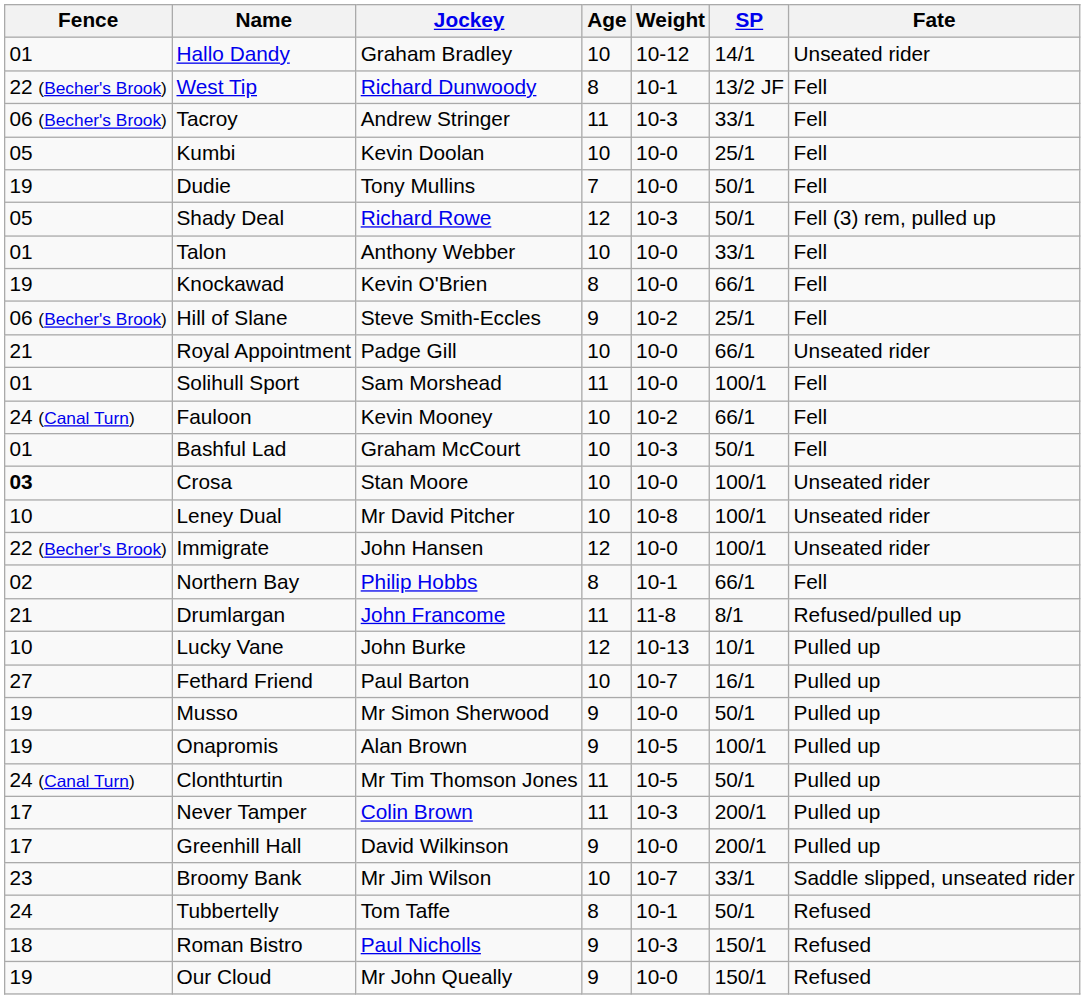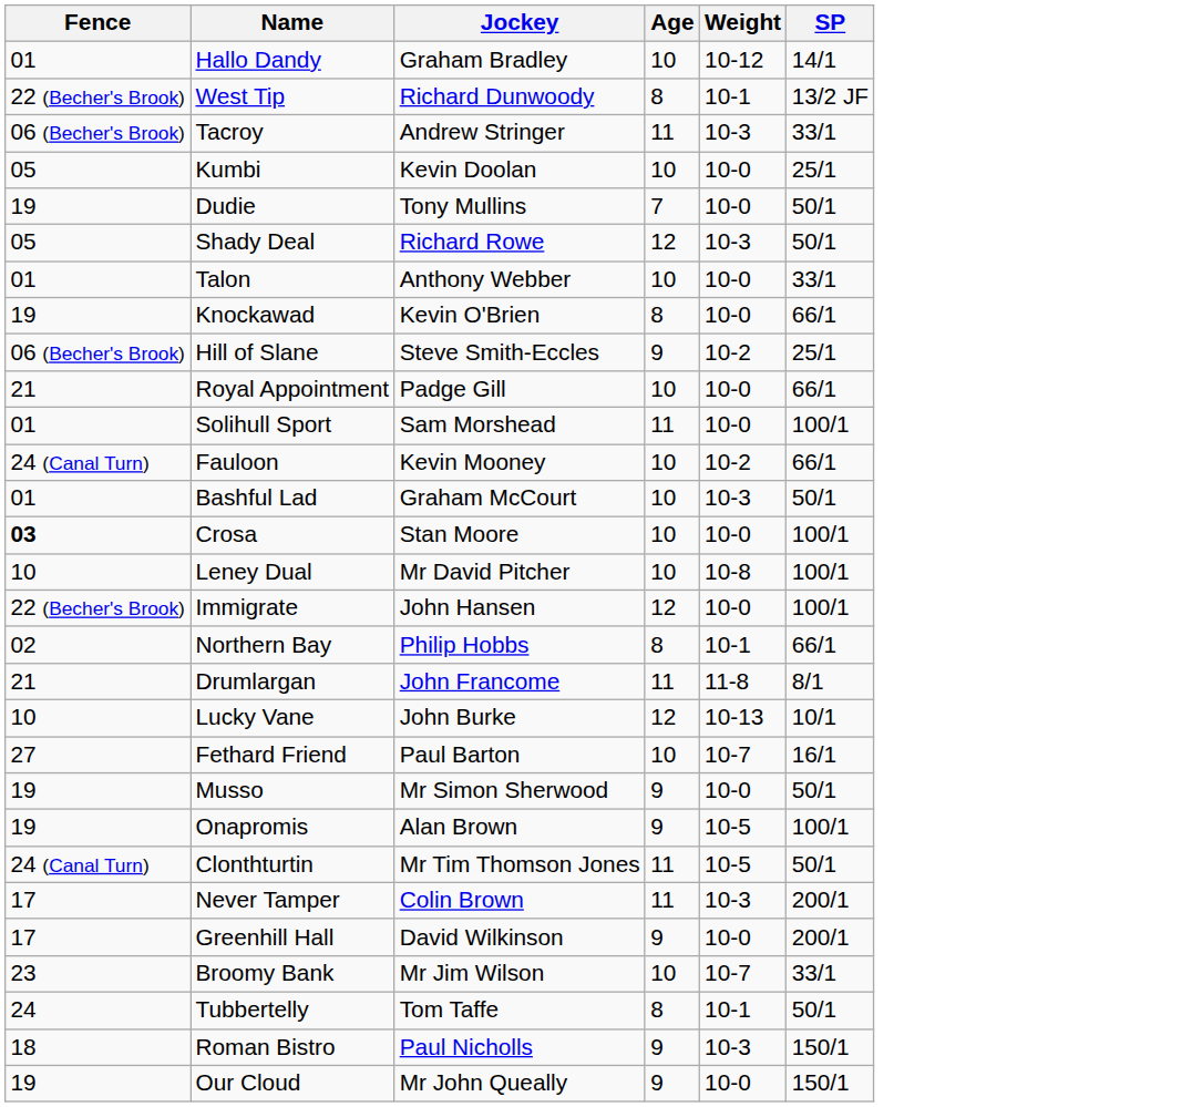 <table class="wikitable sortable">
 <tr>
 <th>Fence</th>
 <th>Name</th>
 <th><a href='#'>Jockey</a></th>
 <th>Age</th>
 <th>Weight</th>
 <th><a href='#'>SP</a></th>
-<th>Fate</th>
 </tr>
 <tr>
 <td>01</td>
 <td><a href='#'>Hallo Dandy</a></td>
 <td>Graham Bradley</td>
 <td>10</td>
 <td>10-12</td>
 <td>14/1</td>
-<td>Unseated rider</td>
 </tr>
 <tr>
 <td>22 <small>(<a href='#'>Becher's Brook</a>)</small></td>
 <td><a href='#'>West Tip</a></td>
 <td><a href='#'>Richard Dunwoody</a></td>
 <td>8</td>
 <td>10-1</td>
 <td>13/2 JF</td>
-<td>Fell</td>
 </tr>
 <tr>
 <td>06 <small>(<a href='#'>Becher's Brook</a>)</small></td>
 <td>Tacroy</td>
 <td>Andrew Stringer</td>
 <td>11</td>
 <td>10-3</td>
 <td>33/1</td>
-<td>Fell</td>
 </tr>
 <tr>
 <td>05</td>
 <td>Kumbi</td>
 <td>Kevin Doolan</td>
 <td>10</td>
 <td>10-0</td>
 <td>25/1</td>
-<td>Fell</td>
 </tr>
 <tr>
 <td>19</td>
 <td>Dudie</td>
 <td>Tony Mullins</td>
 <td>7</td>
 <td>10-0</td>
 <td>50/1</td>
-<td>Fell</td>
 </tr>
 <tr>
 <td>05</td>
 <td>Shady Deal</td>
 <td><a href='#'>Richard Rowe</a></td>
 <td>12</td>
 <td>10-3</td>
 <td>50/1</td>
-<td>Fell (3) rem, pulled up</td>
 </tr>
 <tr>
 <td>01</td>
 <td>Talon</td>
 <td>Anthony Webber</td>
 <td>10</td>
 <td>10-0</td>
 <td>33/1</td>
-<td>Fell</td>
 </tr>
 <tr>
 <td>19</td>
 <td>Knockawad</td>
 <td>Kevin O'Brien</td>
 <td>8</td>
 <td>10-0</td>
 <td>66/1</td>
-<td>Fell</td>
 </tr>
 <tr>
 <td>06 <small>(<a href='#'>Becher's Brook</a>)</small></td>
 <td>Hill of Slane</td>
 <td>Steve Smith-Eccles</td>
 <td>9</td>
 <td>10-2</td>
 <td>25/1</td>
-<td>Fell</td>
 </tr>
 <tr>
 <td>21</td>
 <td>Royal Appointment</td>
 <td>Padge Gill</td>
 <td>10</td>
 <td>10-0</td>
 <td>66/1</td>
-<td>Unseated rider</td>
 </tr>
 <tr>
 <td>01</td>
 <td>Solihull Sport</td>
 <td>Sam Morshead</td>
 <td>11</td>
 <td>10-0</td>
 <td>100/1</td>
-<td>Fell</td>
 </tr>
 <tr>
 <td>24 <small>(<a href='#'>Canal Turn</a>)</small></td>
 <td>Fauloon</td>
 <td>Kevin Mooney</td>
 <td>10</td>
 <td>10-2</td>
 <td>66/1</td>
-<td>Fell</td>
 </tr>
 <tr>
 <td>01</td>
 <td>Bashful Lad</td>
 <td>Graham McCourt</td>
 <td>10</td>
 <td>10-3</td>
 <td>50/1</td>
-<td>Fell</td>
 </tr>
 <tr>
 <td><strong>03</strong></td>
 <td>Crosa</td>
 <td>Stan Moore</td>
 <td>10</td>
 <td>10-0</td>
 <td>100/1</td>
-<td>Unseated rider</td>
 </tr>
 <tr>
 <td>10</td>
 <td>Leney Dual</td>
 <td>Mr David Pitcher</td>
 <td>10</td>
 <td>10-8</td>
 <td>100/1</td>
-<td>Unseated rider</td>
 </tr>
 <tr>
 <td>22 <small>(<a href='#'>Becher's Brook</a>)</small></td>
 <td>Immigrate</td>
 <td>John Hansen</td>
 <td>12</td>
 <td>10-0</td>
 <td>100/1</td>
-<td>Unseated rider</td>
 </tr>
 <tr>
 <td>02</td>
 <td>Northern Bay</td>
 <td><a href='#'>Philip Hobbs</a></td>
 <td>8</td>
 <td>10-1</td>
 <td>66/1</td>
-<td>Fell</td>
 </tr>
 <tr>
 <td>21</td>
 <td>Drumlargan</td>
 <td><a href='#'>John Francome</a></td>
 <td>11</td>
 <td>11-8</td>
 <td>8/1</td>
-<td>Refused/pulled up</td>
 </tr>
 <tr>
 <td>10</td>
 <td>Lucky Vane</td>
 <td>John Burke</td>
 <td>12</td>
 <td>10-13</td>
 <td>10/1</td>
-<td>Pulled up</td>
 </tr>
 <tr>
 <td>27</td>
 <td>Fethard Friend</td>
 <td>Paul Barton</td>
 <td>10</td>
 <td>10-7</td>
 <td>16/1</td>
-<td>Pulled up</td>
 </tr>
 <tr>
 <td>19</td>
 <td>Musso</td>
 <td>Mr Simon Sherwood</td>
 <td>9</td>
 <td>10-0</td>
 <td>50/1</td>
-<td>Pulled up</td>
 </tr>
 <tr>
 <td>19</td>
 <td>Onapromis</td>
 <td>Alan Brown</td>
 <td>9</td>
 <td>10-5</td>
 <td>100/1</td>
-<td>Pulled up</td>
 </tr>
 <tr>
 <td>24 <small>(<a href='#'>Canal Turn</a>)</small></td>
 <td>Clonthturtin</td>
 <td>Mr Tim Thomson Jones</td>
 <td>11</td>
 <td>10-5</td>
 <td>50/1</td>
-<td>Pulled up</td>
 </tr>
 <tr>
 <td>17</td>
 <td>Never Tamper</td>
 <td><a href='#'>Colin Brown</a></td>
 <td>11</td>
 <td>10-3</td>
 <td>200/1</td>
-<td>Pulled up</td>
 </tr>
 <tr>
 <td>17</td>
 <td>Greenhill Hall</td>
 <td>David Wilkinson</td>
 <td>9</td>
 <td>10-0</td>
 <td>200/1</td>
-<td>Pulled up</td>
 </tr>
 <tr>
 <td>23</td>
 <td>Broomy Bank</td>
 <td>Mr Jim Wilson</td>
 <td>10</td>
 <td>10-7</td>
 <td>33/1</td>
-<td>Saddle slipped, unseated rider</td>
 </tr>
 <tr>
 <td>24</td>
 <td>Tubbertelly</td>
 <td>Tom Taffe</td>
 <td>8</td>
 <td>10-1</td>
 <td>50/1</td>
-<td>Refused</td>
 </tr>
 <tr>
 <td>18</td>
 <td>Roman Bistro</td>
 <td><a href='#'>Paul Nicholls</a></td>
 <td>9</td>
 <td>10-3</td>
 <td>150/1</td>
-<td>Refused</td>
 </tr>
 <tr>
 <td>19</td>
 <td>Our Cloud</td>
 <td>Mr John Queally</td>
 <td>9</td>
 <td>10-0</td>
 <td>150/1</td>
-<td>Refused</td>
 </tr>
 </table>
